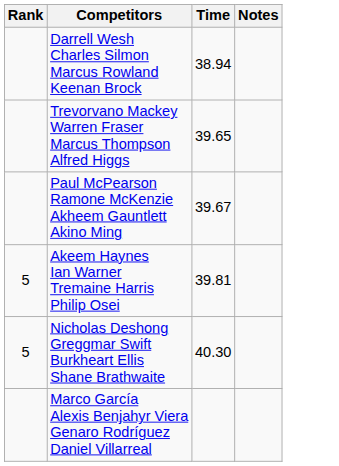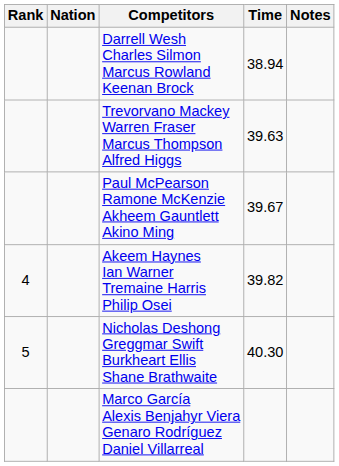 <table class="wikitable sortable" style="text-align:center">
 <tr>
 <th>Rank</th>
+<th>Nation</th>
 <th>Competitors</th>
 <th>Time</th>
 <th>Notes</th>
 </tr>
 <tr>
 <td></td>
+<td align=left></td>
 <td align=left><a href='#'>Darrell Wesh</a><br><a href='#'>Charles Silmon</a><br><a href='#'>Marcus Rowland</a><br><a href='#'>Keenan Brock</a></td>
 <td>38.94</td>
 <td></td>
 </tr>
 <tr>
 <td></td>
+<td align=left></td>
 <td align=left><a href='#'>Trevorvano Mackey</a><br><a href='#'>Warren Fraser</a><br><a href='#'>Marcus Thompson</a><br><a href='#'>Alfred Higgs</a></td>
-<td>39.65</td>
+<td>39.63</td>
 <td></td>
 </tr>
 <tr>
 <td></td>
+<td align=left></td>
 <td align=left><a href='#'>Paul McPearson</a><br><a href='#'>Ramone McKenzie</a><br><a href='#'>Akheem Gauntlett</a><br><a href='#'>Akino Ming</a></td>
 <td>39.67</td>
 <td></td>
 </tr>
 <tr>
-<td>5</td>
+<td>4</td>
+<td align=left></td>
 <td align=left><a href='#'>Akeem Haynes</a><br><a href='#'>Ian Warner</a><br><a href='#'>Tremaine Harris</a><br><a href='#'>Philip Osei</a></td>
-<td>39.81</td>
+<td>39.82</td>
 <td></td>
 </tr>
 <tr>
 <td>5</td>
+<td align=left></td>
 <td align=left><a href='#'>Nicholas Deshong</a><br><a href='#'>Greggmar Swift</a><br><a href='#'>Burkheart Ellis</a><br><a href='#'>Shane Brathwaite</a></td>
 <td>40.30</td>
 <td></td>
 </tr>
 <tr>
 <td></td>
+<td align=left></td>
 <td align=left><a href='#'>Marco García</a><br><a href='#'>Alexis Benjahyr Viera</a><br><a href='#'>Genaro Rodríguez</a><br><a href='#'>Daniel Villarreal</a></td>
 <td></td>
 <td></td>
 </tr>
 </table>
